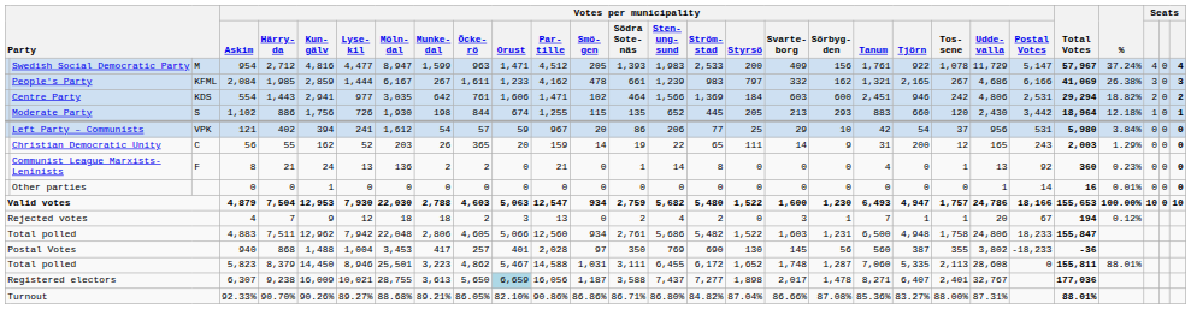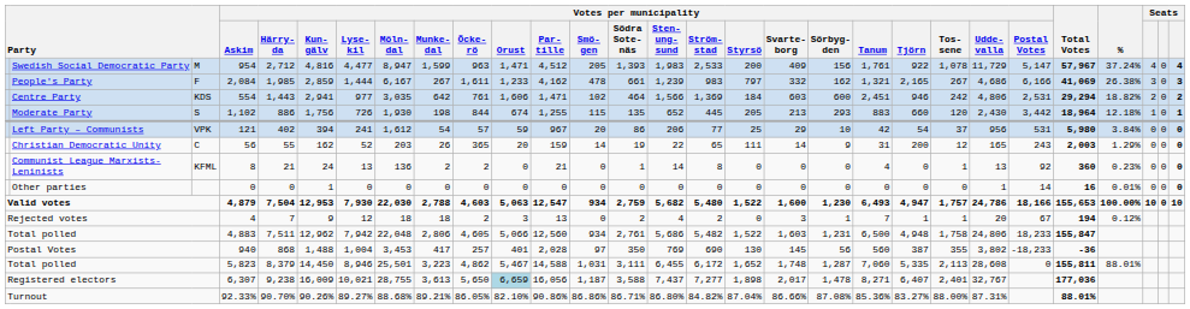 <table class="wikitable" border="1" style="text-align:right;">
 <tr>
 <th style="text-align:left;" valign=bottom rowspan=2 colspan=3>Party</th>
 <th colspan=21>Votes per municipality</th>
 <th align=center valign=bottom rowspan=2 width="50">Total Votes</th>
 <th align=center valign=bottom rowspan=2 width="50">%</th>
 <th colspan=3>Seats</th>
 </tr>
 <tr>
 <th align=center valign=bottom width="50"><a href='#'>Askim</a></th>
 <th align=center valign=bottom width="50"><a href='#'>Härry- da</a></th>
 <th align=center valign=bottom width="50"><a href='#'>Kun- gälv</a></th>
 <th align=center valign=bottom width="50"><a href='#'>Lyse- kil</a></th>
 <th align=center valign=bottom width="50"><a href='#'>Möln- dal</a></th>
 <th align=center valign=bottom width="50"><a href='#'>Munke- dal</a></th>
 <th align=center valign=bottom width="50"><a href='#'>Öcke- rö</a></th>
 <th align=center valign=bottom width="50"><a href='#'>Orust</a></th>
 <th align=center valign=bottom width="50"><a href='#'>Par- tille</a></th>
 <th align=center valign=bottom width="50"><a href='#'>Smö- gen</a></th>
 <th align=center valign=bottom width="50">Södra Sote- näs</th>
 <th align=center valign=bottom width="50"><a href='#'>Sten- ung- sund</a></th>
 <th align=center valign=bottom width="50"><a href='#'>Ström- stad</a></th>
 <th align=center valign=bottom width="50"><a href='#'>Styrsö</a></th>
 <th align=center valign=bottom width="50">Svarte- borg</th>
 <th align=center valign=bottom width="50">Sörbyg- den</th>
 <th align=center valign=bottom width="50"><a href='#'>Tanum</a></th>
 <th align=center valign=bottom width="50"><a href='#'>Tjörn</a></th>
 <th align=center valign=bottom width="50">Tos- sene</th>
 <th align=center valign=bottom width="50"><a href='#'>Udde- valla</a></th>
 <th align=center valign=bottom width="50"><a href='#'>Postal Votes</a></th>
 <th align=center valign=bottom width="20"><small></small></th>
 <th align=center valign=bottom width="20"><small><a href='#'></a></small></th>
 <th align=center valign=bottom width="20"><small></small></th>
 </tr>
 <tr style="background:#CEE0F2;">
 <td></td>
 <td align=left style="white-space: nowrap;"><a href='#'>Swedish Social Democratic Party</a></td>
 <td align=left>M</td>
 <td>954</td>
 <td>2,712</td>
 <td>4,816</td>
 <td>4,477</td>
 <td>8,947</td>
 <td>1,599</td>
 <td>963</td>
 <td>1,471</td>
 <td>4,512</td>
 <td>205</td>
 <td>1,393</td>
 <td>1,983</td>
 <td>2,533</td>
 <td>200</td>
 <td>409</td>
 <td>156</td>
 <td>1,761</td>
 <td>922</td>
 <td>1,078</td>
 <td>11,729</td>
 <td>5,147</td>
 <td><strong>57,967</strong></td>
 <td>37.24%</td>
 <td>4</td>
 <td>0</td>
 <td><strong>4</strong></td>
 </tr>
 <tr style="background:#CEE0F2;">
 <td></td>
 <td align=left><a href='#'>People's Party</a></td>
-<td align=left>KFML</td>
+<td align=left>F</td>
 <td>2,084</td>
 <td>1,985</td>
 <td>2,859</td>
 <td>1,444</td>
 <td>6,167</td>
 <td>267</td>
 <td>1,611</td>
 <td>1,233</td>
 <td>4,162</td>
 <td>478</td>
 <td>661</td>
 <td>1,239</td>
 <td>983</td>
 <td>797</td>
 <td>332</td>
 <td>162</td>
 <td>1,321</td>
 <td>2,165</td>
 <td>267</td>
 <td>4,686</td>
 <td>6,166</td>
 <td><strong>41,069</strong></td>
 <td>26.38%</td>
 <td>3</td>
 <td>0</td>
 <td><strong>3</strong></td>
 </tr>
 <tr style="background:#CEE0F2;">
 <td></td>
 <td align=left><a href='#'>Centre Party</a></td>
 <td align=left>KDS</td>
 <td>554</td>
 <td>1,443</td>
 <td>2,941</td>
 <td>977</td>
 <td>3,035</td>
 <td>642</td>
 <td>761</td>
 <td>1,606</td>
 <td>1,471</td>
 <td>102</td>
 <td>464</td>
 <td>1,566</td>
 <td>1,369</td>
 <td>184</td>
 <td>603</td>
 <td>600</td>
 <td>2,451</td>
 <td>946</td>
 <td>242</td>
 <td>4,806</td>
 <td>2,531</td>
 <td><strong>29,294</strong></td>
 <td>18.82%</td>
 <td>2</td>
 <td>0</td>
 <td><strong>2</strong></td>
 </tr>
 <tr style="background:#CEE0F2;">
 <td></td>
 <td align=left><a href='#'>Moderate Party</a></td>
 <td align=left>S</td>
 <td>1,102</td>
 <td>886</td>
 <td>1,756</td>
 <td>726</td>
 <td>1,930</td>
 <td>198</td>
 <td>844</td>
 <td>674</td>
 <td>1,255</td>
 <td>115</td>
 <td>135</td>
 <td>652</td>
 <td>445</td>
 <td>205</td>
 <td>213</td>
 <td>293</td>
 <td>883</td>
 <td>660</td>
 <td>120</td>
 <td>2,430</td>
 <td>3,442</td>
 <td><strong>18,964</strong></td>
 <td>12.18%</td>
 <td>1</td>
 <td>0</td>
 <td><strong>1</strong></td>
 </tr>
 <tr style="background:#CEE0F2; border-top:3px solid darkgray;">
 <td></td>
 <td align=left><a href='#'>Left Party – Communists</a></td>
 <td align=left>VPK</td>
 <td>121</td>
 <td>402</td>
 <td>394</td>
 <td>241</td>
 <td>1,612</td>
 <td>54</td>
 <td>57</td>
 <td>59</td>
 <td>967</td>
 <td>20</td>
 <td>86</td>
 <td>206</td>
 <td>77</td>
 <td>25</td>
 <td>29</td>
 <td>10</td>
 <td>42</td>
 <td>54</td>
 <td>37</td>
 <td>956</td>
 <td>531</td>
 <td><strong>5,980</strong></td>
 <td>3.84%</td>
 <td>0</td>
 <td>0</td>
 <td><strong>0</strong></td>
 </tr>
 <tr>
 <td></td>
 <td align=left><a href='#'>Christian Democratic Unity</a></td>
 <td align=left>C</td>
 <td>56</td>
 <td>55</td>
 <td>162</td>
 <td>52</td>
 <td>203</td>
 <td>26</td>
 <td>365</td>
 <td>20</td>
 <td>159</td>
 <td>14</td>
 <td>19</td>
 <td>22</td>
 <td>65</td>
 <td>111</td>
 <td>14</td>
 <td>9</td>
 <td>31</td>
 <td>200</td>
 <td>12</td>
 <td>165</td>
 <td>243</td>
 <td><strong>2,003</strong></td>
 <td>1.29%</td>
 <td>0</td>
 <td>0</td>
 <td><strong>0</strong></td>
 </tr>
 <tr>
 <td></td>
 <td align=left><a href='#'>Communist League Marxists-Leninists</a></td>
-<td align=left>F</td>
+<td align=left>KFML</td>
 <td>8</td>
 <td>21</td>
 <td>24</td>
 <td>13</td>
 <td>136</td>
 <td>2</td>
 <td>2</td>
 <td>0</td>
 <td>21</td>
 <td>0</td>
 <td>1</td>
 <td>14</td>
 <td>8</td>
 <td>0</td>
 <td>0</td>
 <td>0</td>
 <td>4</td>
 <td>0</td>
 <td>1</td>
 <td>13</td>
 <td>92</td>
 <td><strong>360</strong></td>
 <td>0.23%</td>
 <td>0</td>
 <td>0</td>
 <td><strong>0</strong></td>
 </tr>
 <tr>
 <td></td>
 <td align=left>Other parties</td>
 <td></td>
 <td>0</td>
 <td>0</td>
 <td>1</td>
 <td>0</td>
 <td>0</td>
 <td>0</td>
 <td>0</td>
 <td>0</td>
 <td>0</td>
 <td>0</td>
 <td>0</td>
 <td>0</td>
 <td>0</td>
 <td>0</td>
 <td>0</td>
 <td>0</td>
 <td>0</td>
 <td>0</td>
 <td>0</td>
 <td>1</td>
 <td>14</td>
 <td><strong>16</strong></td>
 <td>0.01%</td>
 <td>0</td>
 <td>0</td>
 <td><strong>0</strong></td>
 </tr>
 <tr style="font-weight:bold">
 <td align=left colspan=3>Valid votes</td>
 <td>4,879</td>
 <td>7,504</td>
 <td>12,953</td>
 <td>7,930</td>
 <td>22,030</td>
 <td>2,788</td>
 <td>4,603</td>
 <td>5,063</td>
 <td>12,547</td>
 <td>934</td>
 <td>2,759</td>
 <td>5,682</td>
 <td>5,480</td>
 <td>1,522</td>
 <td>1,600</td>
 <td>1,230</td>
 <td>6,493</td>
 <td>4,947</td>
 <td>1,757</td>
 <td>24,786</td>
 <td>18,166</td>
 <td>155,653</td>
 <td>100.00%</td>
 <td>10</td>
 <td>0</td>
 <td>10</td>
 </tr>
 <tr>
 <td align=left colspan=3>Rejected votes</td>
 <td>4</td>
 <td>7</td>
 <td>9</td>
 <td>12</td>
 <td>18</td>
 <td>18</td>
 <td>2</td>
 <td>3</td>
 <td>13</td>
 <td>0</td>
 <td>2</td>
 <td>4</td>
 <td>2</td>
 <td>0</td>
 <td>3</td>
 <td>1</td>
 <td>7</td>
 <td>1</td>
 <td>1</td>
 <td>20</td>
 <td>67</td>
 <td><strong>194</strong></td>
 <td>0.12%</td>
 <td></td>
 <td></td>
 <td></td>
 </tr>
 <tr>
 <td align=left colspan=3>Total polled</td>
 <td>4,883</td>
 <td>7,511</td>
 <td>12,962</td>
 <td>7,942</td>
 <td>22,048</td>
 <td>2,806</td>
 <td>4,605</td>
 <td>5,066</td>
 <td>12,560</td>
 <td>934</td>
 <td>2,761</td>
 <td>5,686</td>
 <td>5,482</td>
 <td>1,522</td>
 <td>1,603</td>
 <td>1,231</td>
 <td>6,500</td>
 <td>4,948</td>
 <td>1,758</td>
 <td>24,806</td>
 <td>18,233</td>
 <td><strong>155,847</strong></td>
 <td></td>
 <td></td>
 <td></td>
 <td></td>
 </tr>
 <tr>
 <td align=left colspan=3>Postal Votes</td>
 <td>940</td>
 <td>868</td>
 <td>1,488</td>
 <td>1,004</td>
 <td>3,453</td>
 <td>417</td>
 <td>257</td>
 <td>401</td>
 <td>2,028</td>
 <td>97</td>
 <td>350</td>
 <td>769</td>
 <td>690</td>
 <td>130</td>
 <td>145</td>
 <td>56</td>
 <td>560</td>
 <td>387</td>
 <td>355</td>
 <td>3,802</td>
 <td>-18,233</td>
 <td><strong>-36</strong></td>
 <td></td>
 <td></td>
 <td></td>
 <td></td>
 </tr>
 <tr>
 <td align=left colspan=3>Total polled</td>
 <td>5,823</td>
 <td>8,379</td>
 <td>14,450</td>
 <td>8,946</td>
 <td>25,501</td>
 <td>3,223</td>
 <td>4,862</td>
 <td>5,467</td>
 <td>14,588</td>
 <td>1,031</td>
 <td>3,111</td>
 <td>6,455</td>
 <td>6,172</td>
 <td>1,652</td>
 <td>1,748</td>
 <td>1,287</td>
 <td>7,060</td>
 <td>5,335</td>
 <td>2,113</td>
 <td>28,608</td>
 <td>0</td>
 <td><strong>155,811</strong></td>
 <td>88.01%</td>
 <td></td>
 <td></td>
 <td></td>
 </tr>
 <tr>
 <td align=left colspan=3>Registered electors</td>
 <td>6,307</td>
 <td>9,238</td>
 <td>16,009</td>
 <td>10,021</td>
 <td>28,755</td>
 <td>3,613</td>
 <td>5,650</td>
 <td style="background: lightblue;">6,659</td>
 <td>16,056</td>
 <td>1,187</td>
 <td>3,588</td>
 <td>7,437</td>
 <td>7,277</td>
 <td>1,898</td>
 <td>2,017</td>
 <td>1,478</td>
 <td>8,271</td>
 <td>6,407</td>
 <td>2,401</td>
 <td>32,767</td>
 <td></td>
 <td><strong>177,036</strong></td>
 <td></td>
 <td></td>
 <td></td>
 <td></td>
 </tr>
 <tr>
 <td align=left colspan=3>Turnout</td>
 <td>92.33%</td>
 <td>90.70%</td>
 <td>90.26%</td>
 <td>89.27%</td>
 <td>88.68%</td>
 <td>89.21%</td>
 <td>86.05%</td>
 <td>82.10%</td>
 <td>90.86%</td>
 <td>86.86%</td>
 <td>86.71%</td>
 <td>86.80%</td>
 <td>84.82%</td>
 <td>87.04%</td>
 <td>86.66%</td>
 <td>87.08%</td>
 <td>85.36%</td>
 <td>83.27%</td>
 <td>88.00%</td>
 <td>87.31%</td>
 <td></td>
 <td><strong>88.01%</strong></td>
 <td></td>
 <td></td>
 <td></td>
 <td></td>
 </tr>
 </table>
